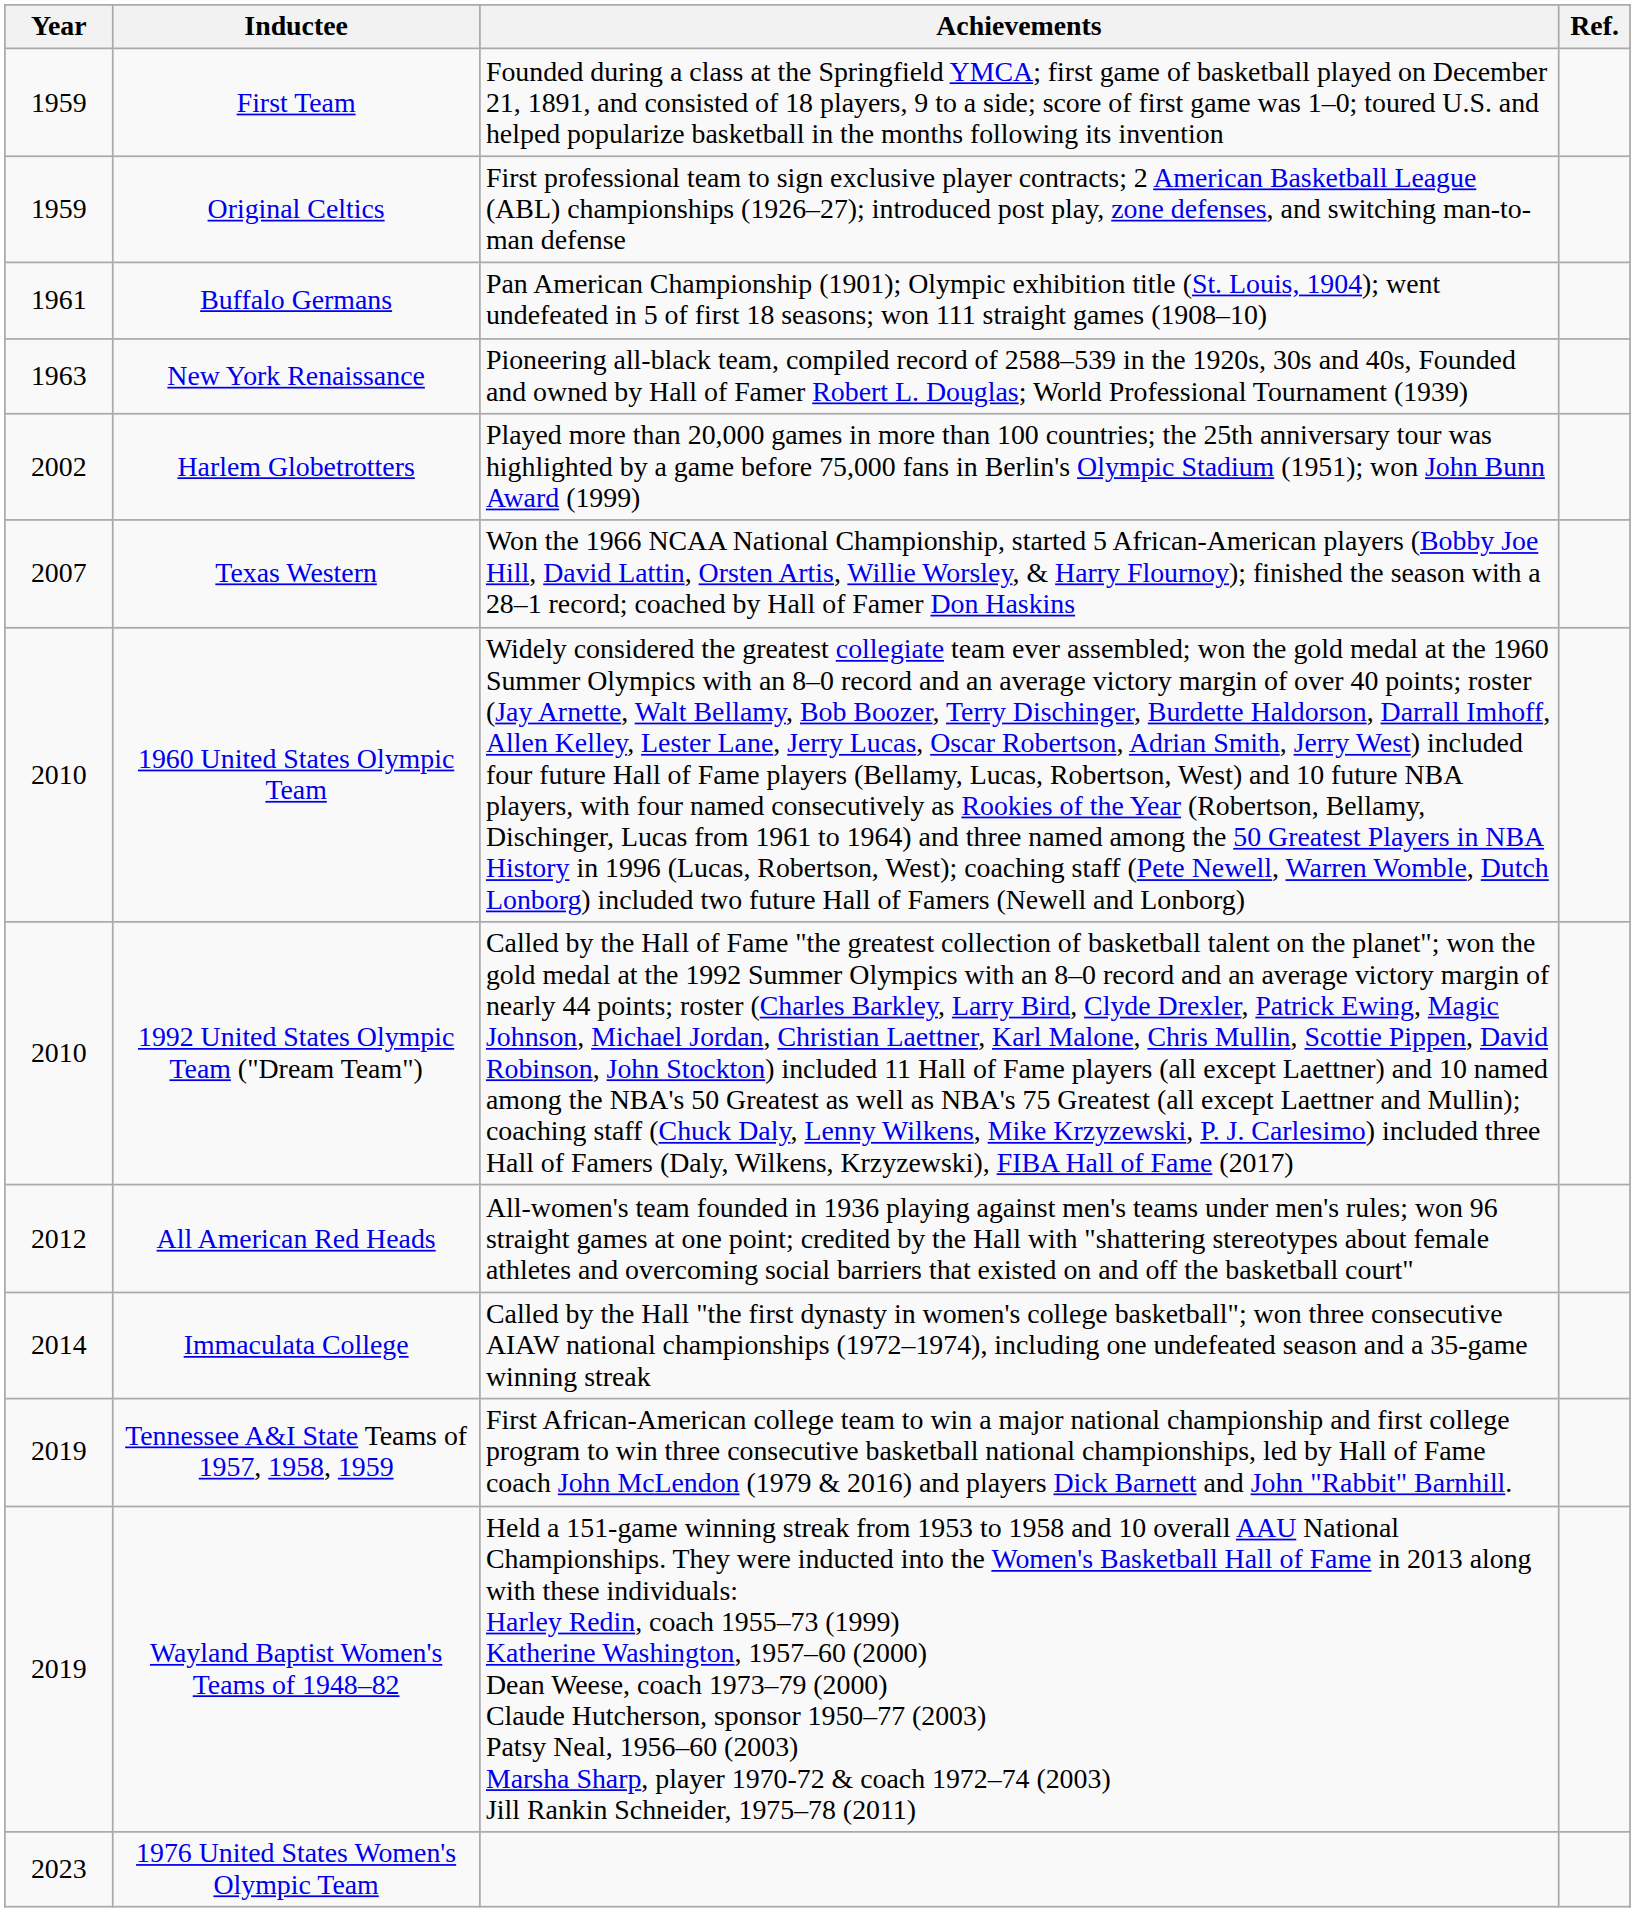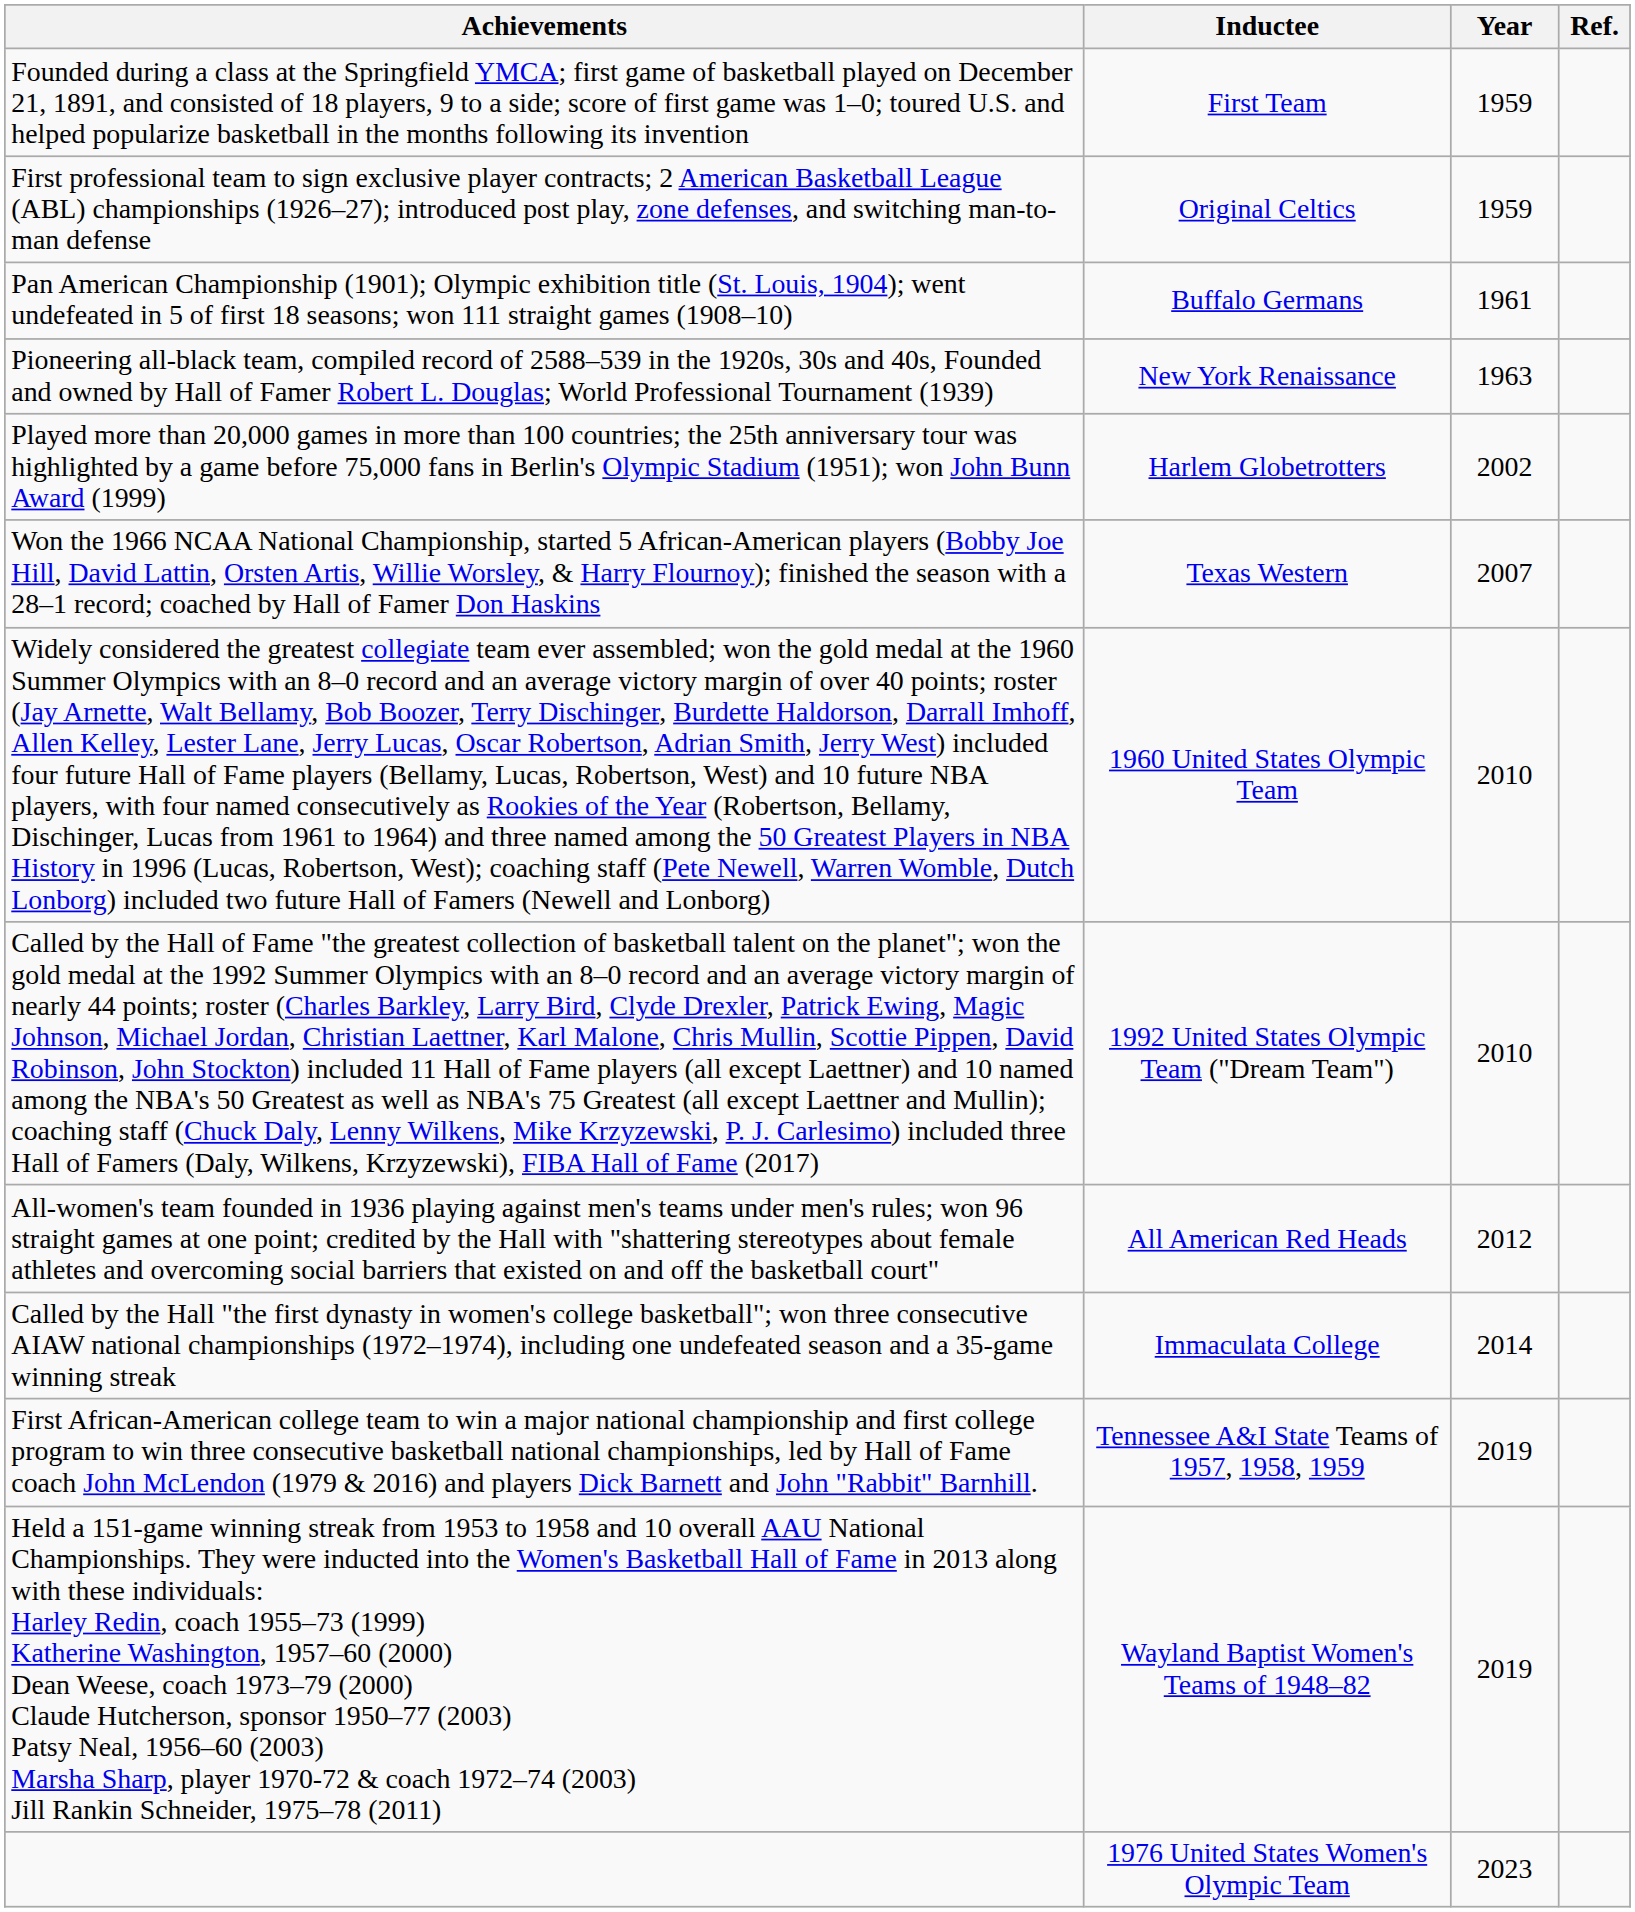 <table class="wikitable sortable" style="text-align:center; width:74%">
 <tr>
+<th class="unsortable" style="width:50%;">Achievements</th>
+<th width=17%>Inductee</th>
 <th width=5%>Year</th>
-<th width=17%>Inductee</th>
-<th class="unsortable" style="width:50%;">Achievements</th>
 <th class="unsortable" style="width:2%;">Ref.</th>
 </tr>
 <tr>
+<td align="left">Founded during a class at the Springfield <a href='#'>YMCA</a>; first game of basketball played on December 21, 1891, and consisted of 18 players, 9 to a side; score of first game was 1–0; toured U.S. and helped popularize basketball in the months following its invention</td>
+<td><a href='#'>First Team</a></td>
 <td>1959</td>
-<td><a href='#'>First Team</a></td>
-<td align="left">Founded during a class at the Springfield <a href='#'>YMCA</a>; first game of basketball played on December 21, 1891, and consisted of 18 players, 9 to a side; score of first game was 1–0; toured U.S. and helped popularize basketball in the months following its invention</td>
 <td style="text-align:center;"></td>
 </tr>
 <tr>
+<td align="left">First professional team to sign exclusive player contracts; 2 <a href='#'>American Basketball League</a> (ABL) championships (1926–27); introduced post play, <a href='#'>zone defenses</a>, and switching man-to-man defense</td>
+<td><a href='#'>Original Celtics</a></td>
 <td>1959</td>
-<td><a href='#'>Original Celtics</a></td>
-<td align="left">First professional team to sign exclusive player contracts; 2 <a href='#'>American Basketball League</a> (ABL) championships (1926–27); introduced post play, <a href='#'>zone defenses</a>, and switching man-to-man defense</td>
 <td style="text-align:center;"></td>
 </tr>
 <tr>
+<td align="left">Pan American Championship (1901); Olympic exhibition title (<a href='#'>St. Louis, 1904</a>); went undefeated in 5 of first 18 seasons; won 111 straight games (1908–10)</td>
+<td><a href='#'>Buffalo Germans</a></td>
 <td>1961</td>
-<td><a href='#'>Buffalo Germans</a></td>
-<td align="left">Pan American Championship (1901); Olympic exhibition title (<a href='#'>St. Louis, 1904</a>); went undefeated in 5 of first 18 seasons; won 111 straight games (1908–10)</td>
 <td style="text-align:center;"></td>
 </tr>
 <tr>
+<td align="left">Pioneering all-black team, compiled record of 2588–539 in the 1920s, 30s and 40s, Founded and owned by Hall of Famer <a href='#'>Robert L. Douglas</a>; World Professional Tournament (1939)</td>
+<td><a href='#'>New York Renaissance</a></td>
 <td>1963</td>
-<td><a href='#'>New York Renaissance</a></td>
-<td align="left">Pioneering all-black team, compiled record of 2588–539 in the 1920s, 30s and 40s, Founded and owned by Hall of Famer <a href='#'>Robert L. Douglas</a>; World Professional Tournament (1939)</td>
 <td style="text-align:center;"></td>
 </tr>
 <tr>
+<td align="left">Played more than 20,000 games in more than 100 countries; the 25th anniversary tour was highlighted by a game before 75,000 fans in Berlin's <a href='#'>Olympic Stadium</a> (1951); won <a href='#'>John Bunn Award</a> (1999)</td>
+<td><a href='#'>Harlem Globetrotters</a></td>
 <td>2002</td>
-<td><a href='#'>Harlem Globetrotters</a></td>
-<td align="left">Played more than 20,000 games in more than 100 countries; the 25th anniversary tour was highlighted by a game before 75,000 fans in Berlin's <a href='#'>Olympic Stadium</a> (1951); won <a href='#'>John Bunn Award</a> (1999)</td>
 <td style="text-align:center;"></td>
 </tr>
 <tr>
+<td align="left">Won the 1966 NCAA National Championship, started 5 African-American players (<a href='#'>Bobby Joe Hill</a>, <a href='#'>David Lattin</a>, <a href='#'>Orsten Artis</a>, <a href='#'>Willie Worsley</a>, & <a href='#'>Harry Flournoy</a>); finished the season with a 28–1 record; coached by Hall of Famer <a href='#'>Don Haskins</a></td>
+<td><a href='#'>Texas Western</a></td>
 <td>2007</td>
-<td><a href='#'>Texas Western</a></td>
-<td align="left">Won the 1966 NCAA National Championship, started 5 African-American players (<a href='#'>Bobby Joe Hill</a>, <a href='#'>David Lattin</a>, <a href='#'>Orsten Artis</a>, <a href='#'>Willie Worsley</a>, & <a href='#'>Harry Flournoy</a>); finished the season with a 28–1 record; coached by Hall of Famer <a href='#'>Don Haskins</a></td>
 <td style="text-align:center;"></td>
 </tr>
 <tr>
+<td align="left">Widely considered the greatest <a href='#'>collegiate</a> team ever assembled; won the gold medal at the 1960 Summer Olympics with an 8–0 record and an average victory margin of over 40 points; roster (<a href='#'>Jay Arnette</a>, <a href='#'>Walt Bellamy</a>, <a href='#'>Bob Boozer</a>, <a href='#'>Terry Dischinger</a>, <a href='#'>Burdette Haldorson</a>, <a href='#'>Darrall Imhoff</a>, <a href='#'>Allen Kelley</a>, <a href='#'>Lester Lane</a>, <a href='#'>Jerry Lucas</a>, <a href='#'>Oscar Robertson</a>, <a href='#'>Adrian Smith</a>, <a href='#'>Jerry West</a>) included four future Hall of Fame players (Bellamy, Lucas, Robertson, West) and 10 future NBA players, with four named consecutively as <a href='#'>Rookies of the Year</a> (Robertson, Bellamy, Dischinger, Lucas from 1961 to 1964) and three named among the <a href='#'>50 Greatest Players in NBA History</a> in 1996 (Lucas, Robertson, West); coaching staff (<a href='#'>Pete Newell</a>, <a href='#'>Warren Womble</a>, <a href='#'>Dutch Lonborg</a>) included two future Hall of Famers (Newell and Lonborg)</td>
+<td><a href='#'>1960 United States Olympic Team</a></td>
 <td>2010</td>
-<td><a href='#'>1960 United States Olympic Team</a></td>
-<td align="left">Widely considered the greatest <a href='#'>collegiate</a> team ever assembled; won the gold medal at the 1960 Summer Olympics with an 8–0 record and an average victory margin of over 40 points; roster (<a href='#'>Jay Arnette</a>, <a href='#'>Walt Bellamy</a>, <a href='#'>Bob Boozer</a>, <a href='#'>Terry Dischinger</a>, <a href='#'>Burdette Haldorson</a>, <a href='#'>Darrall Imhoff</a>, <a href='#'>Allen Kelley</a>, <a href='#'>Lester Lane</a>, <a href='#'>Jerry Lucas</a>, <a href='#'>Oscar Robertson</a>, <a href='#'>Adrian Smith</a>, <a href='#'>Jerry West</a>) included four future Hall of Fame players (Bellamy, Lucas, Robertson, West) and 10 future NBA players, with four named consecutively as <a href='#'>Rookies of the Year</a> (Robertson, Bellamy, Dischinger, Lucas from 1961 to 1964) and three named among the <a href='#'>50 Greatest Players in NBA History</a> in 1996 (Lucas, Robertson, West); coaching staff (<a href='#'>Pete Newell</a>, <a href='#'>Warren Womble</a>, <a href='#'>Dutch Lonborg</a>) included two future Hall of Famers (Newell and Lonborg)</td>
 <td style="text-align:center;"></td>
 </tr>
 <tr>
+<td align="left">Called by the Hall of Fame "the greatest collection of basketball talent on the planet"; won the gold medal at the 1992 Summer Olympics with an 8–0 record and an average victory margin of nearly 44 points; roster (<a href='#'>Charles Barkley</a>, <a href='#'>Larry Bird</a>, <a href='#'>Clyde Drexler</a>, <a href='#'>Patrick Ewing</a>, <a href='#'>Magic Johnson</a>, <a href='#'>Michael Jordan</a>, <a href='#'>Christian Laettner</a>, <a href='#'>Karl Malone</a>, <a href='#'>Chris Mullin</a>, <a href='#'>Scottie Pippen</a>, <a href='#'>David Robinson</a>, <a href='#'>John Stockton</a>) included 11 Hall of Fame players (all except Laettner) and 10 named among the NBA's 50 Greatest as well as NBA's 75 Greatest (all except Laettner and Mullin); coaching staff (<a href='#'>Chuck Daly</a>, <a href='#'>Lenny Wilkens</a>, <a href='#'>Mike Krzyzewski</a>, <a href='#'>P. J. Carlesimo</a>) included three Hall of Famers (Daly, Wilkens, Krzyzewski), <a href='#'>FIBA Hall of Fame</a> (2017)</td>
+<td><a href='#'>1992 United States Olympic Team</a> ("Dream Team")</td>
 <td>2010</td>
-<td><a href='#'>1992 United States Olympic Team</a> ("Dream Team")</td>
-<td align="left">Called by the Hall of Fame "the greatest collection of basketball talent on the planet"; won the gold medal at the 1992 Summer Olympics with an 8–0 record and an average victory margin of nearly 44 points; roster (<a href='#'>Charles Barkley</a>, <a href='#'>Larry Bird</a>, <a href='#'>Clyde Drexler</a>, <a href='#'>Patrick Ewing</a>, <a href='#'>Magic Johnson</a>, <a href='#'>Michael Jordan</a>, <a href='#'>Christian Laettner</a>, <a href='#'>Karl Malone</a>, <a href='#'>Chris Mullin</a>, <a href='#'>Scottie Pippen</a>, <a href='#'>David Robinson</a>, <a href='#'>John Stockton</a>) included 11 Hall of Fame players (all except Laettner) and 10 named among the NBA's 50 Greatest as well as NBA's 75 Greatest (all except Laettner and Mullin); coaching staff (<a href='#'>Chuck Daly</a>, <a href='#'>Lenny Wilkens</a>, <a href='#'>Mike Krzyzewski</a>, <a href='#'>P. J. Carlesimo</a>) included three Hall of Famers (Daly, Wilkens, Krzyzewski), <a href='#'>FIBA Hall of Fame</a> (2017)</td>
 <td style="text-align:center;"></td>
 </tr>
 <tr>
+<td style="text-align:left;">All-women's team founded in 1936 playing against men's teams under men's rules; won 96 straight games at one point; credited by the Hall with "shattering stereotypes about female athletes and overcoming social barriers that existed on and off the basketball court"</td>
+<td><a href='#'>All American Red Heads</a></td>
 <td>2012</td>
-<td><a href='#'>All American Red Heads</a></td>
-<td style="text-align:left;">All-women's team founded in 1936 playing against men's teams under men's rules; won 96 straight games at one point; credited by the Hall with "shattering stereotypes about female athletes and overcoming social barriers that existed on and off the basketball court"</td>
 <td style="text-align:center;"></td>
 </tr>
 <tr>
+<td style="text-align:left;">Called by the Hall "the first dynasty in women's college basketball"; won three consecutive AIAW national championships (1972–1974), including one undefeated season and a 35-game winning streak</td>
+<td><a href='#'>Immaculata College</a></td>
 <td>2014</td>
-<td><a href='#'>Immaculata College</a></td>
-<td style="text-align:left;">Called by the Hall "the first dynasty in women's college basketball"; won three consecutive AIAW national championships (1972–1974), including one undefeated season and a 35-game winning streak</td>
 <td style="text-align:center;"></td>
 </tr>
 <tr>
+<td style="text-align:left;">First African-American college team to win a major national championship and first college program to win three consecutive basketball national championships, led by Hall of Fame coach <a href='#'>John McLendon</a> (1979 & 2016) and players <a href='#'>Dick Barnett</a> and <a href='#'>John "Rabbit" Barnhill</a>.</td>
+<td><a href='#'>Tennessee A&I State</a> Teams of <a href='#'>1957</a>, <a href='#'>1958</a>, <a href='#'>1959</a></td>
 <td>2019</td>
-<td><a href='#'>Tennessee A&I State</a> Teams of <a href='#'>1957</a>, <a href='#'>1958</a>, <a href='#'>1959</a></td>
-<td style="text-align:left;">First African-American college team to win a major national championship and first college program to win three consecutive basketball national championships, led by Hall of Fame coach <a href='#'>John McLendon</a> (1979 & 2016) and players <a href='#'>Dick Barnett</a> and <a href='#'>John "Rabbit" Barnhill</a>.</td>
 <td style="text-align:center;"></td>
 </tr>
 <tr>
+<td style="text-align:left;">Held a 151-game winning streak from 1953 to 1958 and 10 overall <a href='#'>AAU</a> National Championships. They were inducted into the <a href='#'>Women's Basketball Hall of Fame</a> in 2013 along with these individuals:<br> <a href='#'>Harley Redin</a>, coach 1955–73 (1999)<br><a href='#'>Katherine Washington</a>, 1957–60 (2000)<br>Dean Weese, coach 1973–79 (2000)<br>Claude Hutcherson, sponsor 1950–77 (2003)<br>Patsy Neal, 1956–60 (2003)<br><a href='#'>Marsha Sharp</a>, player 1970-72 & coach 1972–74 (2003)<br>Jill Rankin Schneider, 1975–78 (2011)</td>
+<td><a href='#'>Wayland Baptist Women's Teams of 1948–82</a></td>
 <td>2019</td>
-<td><a href='#'>Wayland Baptist Women's Teams of 1948–82</a></td>
-<td style="text-align:left;">Held a 151-game winning streak from 1953 to 1958 and 10 overall <a href='#'>AAU</a> National Championships. They were inducted into the <a href='#'>Women's Basketball Hall of Fame</a> in 2013 along with these individuals:<br> <a href='#'>Harley Redin</a>, coach 1955–73 (1999)<br><a href='#'>Katherine Washington</a>, 1957–60 (2000)<br>Dean Weese, coach 1973–79 (2000)<br>Claude Hutcherson, sponsor 1950–77 (2003)<br>Patsy Neal, 1956–60 (2003)<br><a href='#'>Marsha Sharp</a>, player 1970-72 & coach 1972–74 (2003)<br>Jill Rankin Schneider, 1975–78 (2011)</td>
 <td style="text-align:center;"></td>
 </tr>
 <tr>
+<td style="text-align:left;"></td>
+<td><a href='#'>1976 United States Women's Olympic Team</a></td>
 <td>2023</td>
-<td><a href='#'>1976 United States Women's Olympic Team</a></td>
-<td style="text-align:left;"></td>
 <td style="text-align:center;"></td>
 </tr>
 </table>
